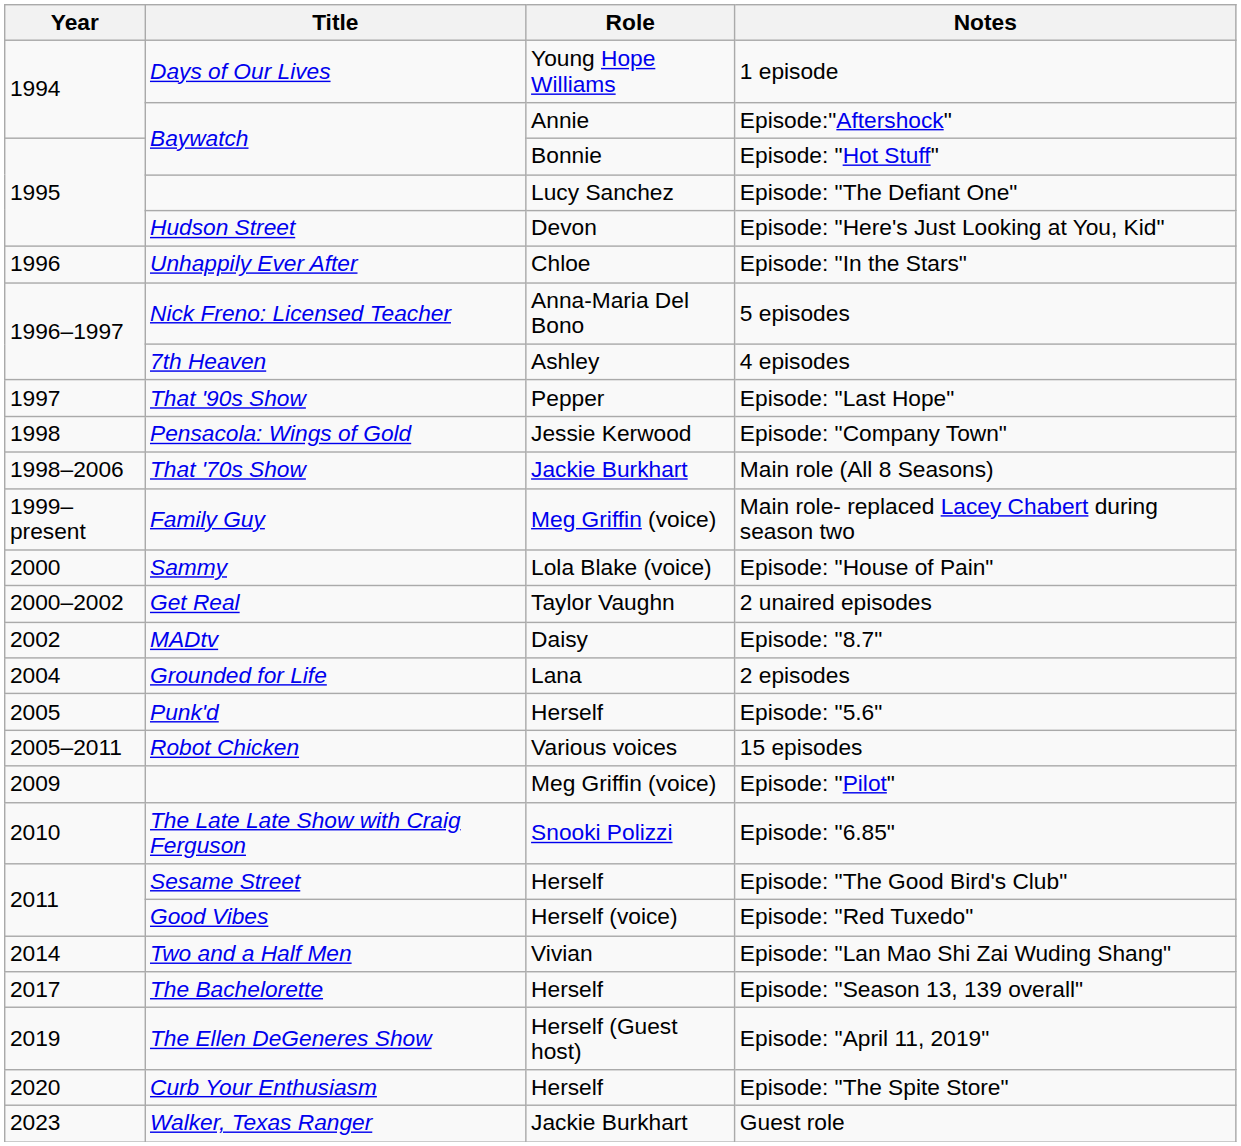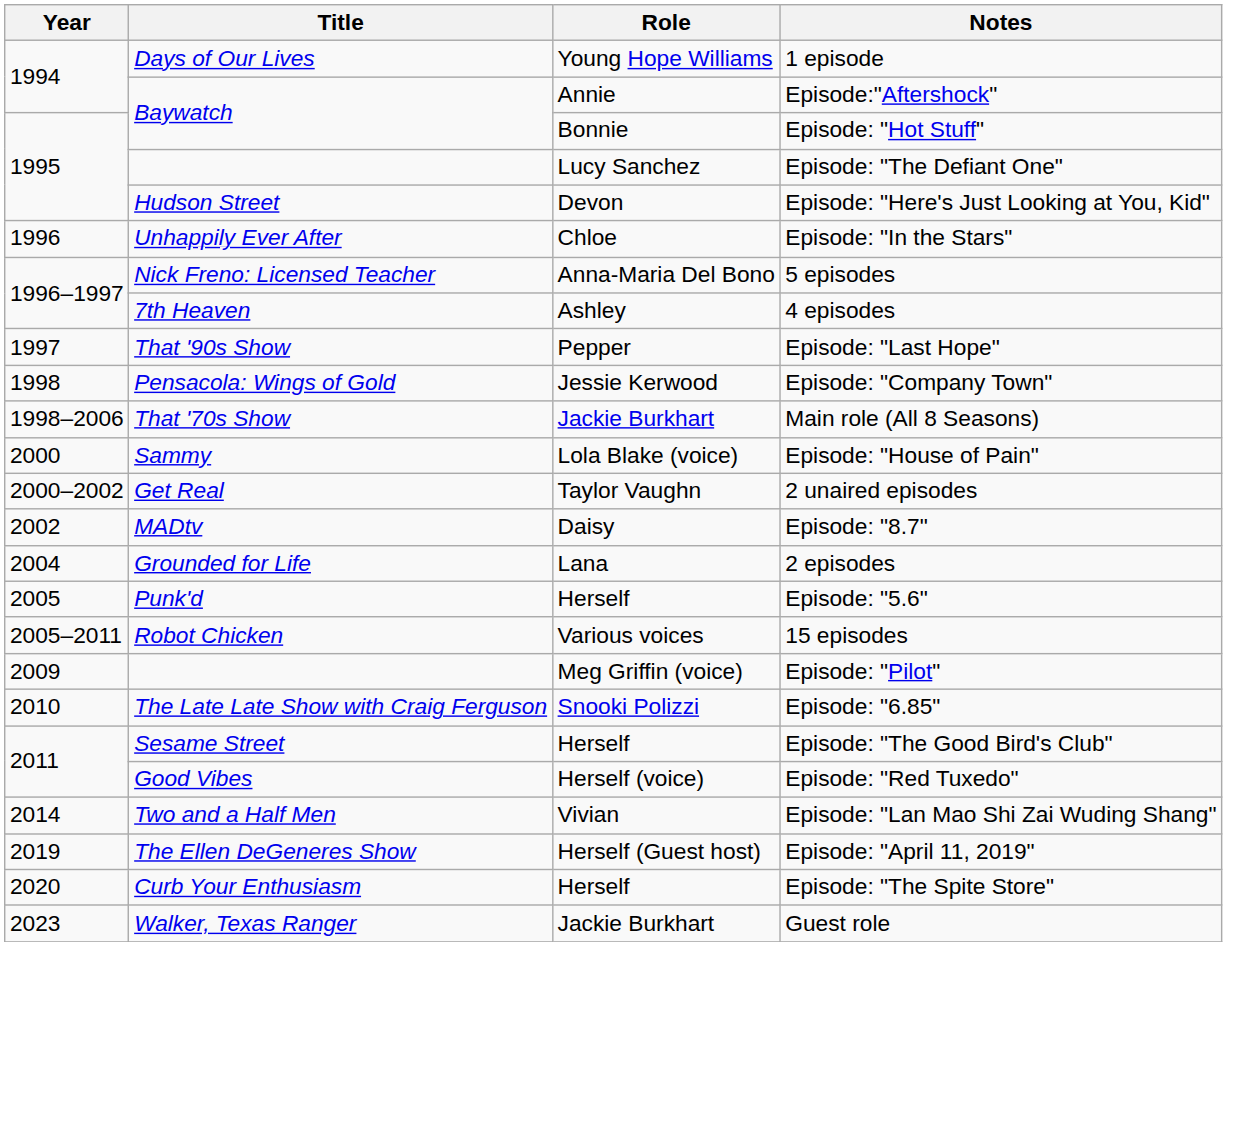 <table class="wikitable sortable">
 <tr>
 <th>Year</th>
 <th>Title</th>
 <th>Role</th>
 <th>Notes</th>
 </tr>
 <tr>
 <td rowspan="2">1994</td>
 <td><em><a href='#'>Days of Our Lives</a></em></td>
 <td>Young <a href='#'>Hope Williams</a></td>
 <td>1 episode</td>
 </tr>
 <tr>
 <td rowspan="2"><em><a href='#'>Baywatch</a></em></td>
 <td>Annie</td>
 <td>Episode:"<a href='#'>Aftershock</a>"</td>
 </tr>
 <tr>
 <td rowspan="3">1995</td>
 <td>Bonnie</td>
 <td>Episode: "<a href='#'>Hot Stuff</a>"</td>
 </tr>
 <tr>
 <td><em></em></td>
 <td>Lucy Sanchez</td>
 <td>Episode: "The Defiant One"</td>
 </tr>
 <tr>
 <td><em><a href='#'>Hudson Street</a></em></td>
 <td>Devon</td>
 <td>Episode: "Here's Just Looking at You, Kid"</td>
 </tr>
 <tr>
 <td>1996</td>
 <td><em><a href='#'>Unhappily Ever After</a></em></td>
 <td>Chloe</td>
 <td>Episode: "In the Stars"</td>
 </tr>
 <tr>
 <td rowspan="2">1996–1997</td>
 <td><em><a href='#'>Nick Freno: Licensed Teacher</a></em></td>
 <td>Anna-Maria Del Bono</td>
 <td>5 episodes</td>
 </tr>
 <tr>
 <td><em><a href='#'>7th Heaven</a></em></td>
 <td>Ashley</td>
 <td>4 episodes</td>
 </tr>
 <tr>
 <td>1997</td>
 <td><em><a href='#'>That '90s Show</a></em></td>
 <td>Pepper</td>
 <td>Episode: "Last Hope"</td>
 </tr>
 <tr>
 <td>1998</td>
 <td><em><a href='#'>Pensacola: Wings of Gold</a></em></td>
 <td>Jessie Kerwood</td>
 <td>Episode: "Company Town"</td>
 </tr>
 <tr>
 <td>1998–2006</td>
 <td><em><a href='#'>That '70s Show</a></em></td>
 <td><a href='#'>Jackie Burkhart</a></td>
 <td>Main role (All 8 Seasons)</td>
 </tr>
 <tr>
-<td>1999–present</td>
-<td><em><a href='#'>Family Guy</a></em></td>
-<td><a href='#'>Meg Griffin</a> (voice)</td>
-<td>Main role- replaced <a href='#'>Lacey Chabert</a> during season two</td>
-</tr>
-<tr>
 <td>2000</td>
 <td><em><a href='#'>Sammy</a></em></td>
 <td>Lola Blake (voice)</td>
 <td>Episode: "House of Pain"</td>
 </tr>
 <tr>
 <td>2000–2002</td>
 <td><em><a href='#'>Get Real</a></em></td>
 <td>Taylor Vaughn</td>
 <td>2 unaired episodes</td>
 </tr>
 <tr>
 <td>2002</td>
 <td><em><a href='#'>MADtv</a></em></td>
 <td>Daisy</td>
 <td>Episode: "8.7"</td>
 </tr>
 <tr>
 <td>2004</td>
 <td><em><a href='#'>Grounded for Life</a></em></td>
 <td>Lana</td>
 <td>2 episodes</td>
 </tr>
 <tr>
 <td>2005</td>
 <td><em><a href='#'>Punk'd</a></em></td>
 <td>Herself</td>
 <td>Episode: "5.6"</td>
 </tr>
 <tr>
 <td>2005–2011</td>
 <td><em><a href='#'>Robot Chicken</a></em></td>
 <td>Various voices</td>
 <td>15 episodes</td>
 </tr>
 <tr>
 <td>2009</td>
 <td><em></em></td>
 <td>Meg Griffin (voice)</td>
 <td>Episode: "<a href='#'>Pilot</a>"</td>
 </tr>
 <tr>
 <td>2010</td>
 <td><em><a href='#'>The Late Late Show with Craig Ferguson</a></em></td>
 <td><a href='#'>Snooki Polizzi</a></td>
 <td>Episode: "6.85"</td>
 </tr>
 <tr>
 <td rowspan="2">2011</td>
 <td><em><a href='#'>Sesame Street</a></em></td>
 <td>Herself</td>
 <td>Episode: "The Good Bird's Club"</td>
 </tr>
 <tr>
 <td><em><a href='#'>Good Vibes</a></em></td>
 <td>Herself (voice)</td>
 <td>Episode: "Red Tuxedo"</td>
 </tr>
 <tr>
 <td>2014</td>
 <td><em><a href='#'>Two and a Half Men</a></em></td>
 <td>Vivian</td>
 <td>Episode: "Lan Mao Shi Zai Wuding Shang"</td>
 </tr>
 <tr>
-<td>2017</td>
-<td><em><a href='#'>The Bachelorette</a></em></td>
-<td>Herself</td>
-<td>Episode: "Season 13, 139 overall"</td>
-</tr>
-<tr>
 <td>2019</td>
 <td><em><a href='#'>The Ellen DeGeneres Show</a></em></td>
 <td>Herself (Guest host)</td>
 <td>Episode: "April 11, 2019"</td>
 </tr>
 <tr>
 <td>2020</td>
 <td><em><a href='#'>Curb Your Enthusiasm</a></em></td>
 <td>Herself</td>
 <td>Episode: "The Spite Store"</td>
 </tr>
 <tr>
 <td>2023</td>
 <td><em><a href='#'>Walker, Texas Ranger</a></em></td>
 <td>Jackie Burkhart</td>
 <td>Guest role</td>
 </tr>
 </table>
